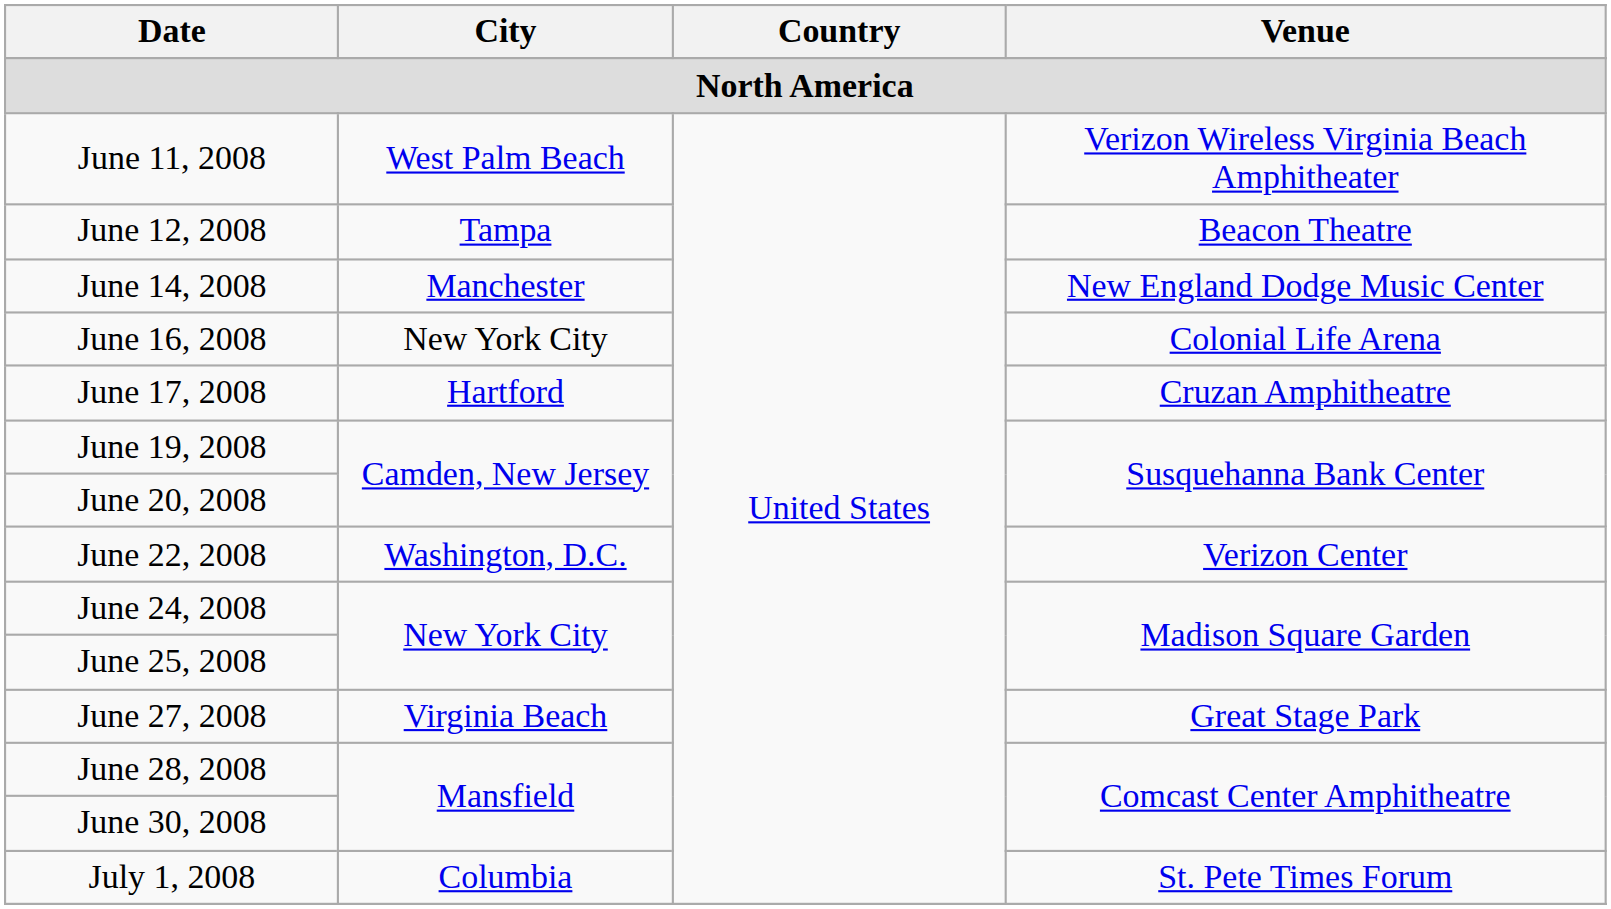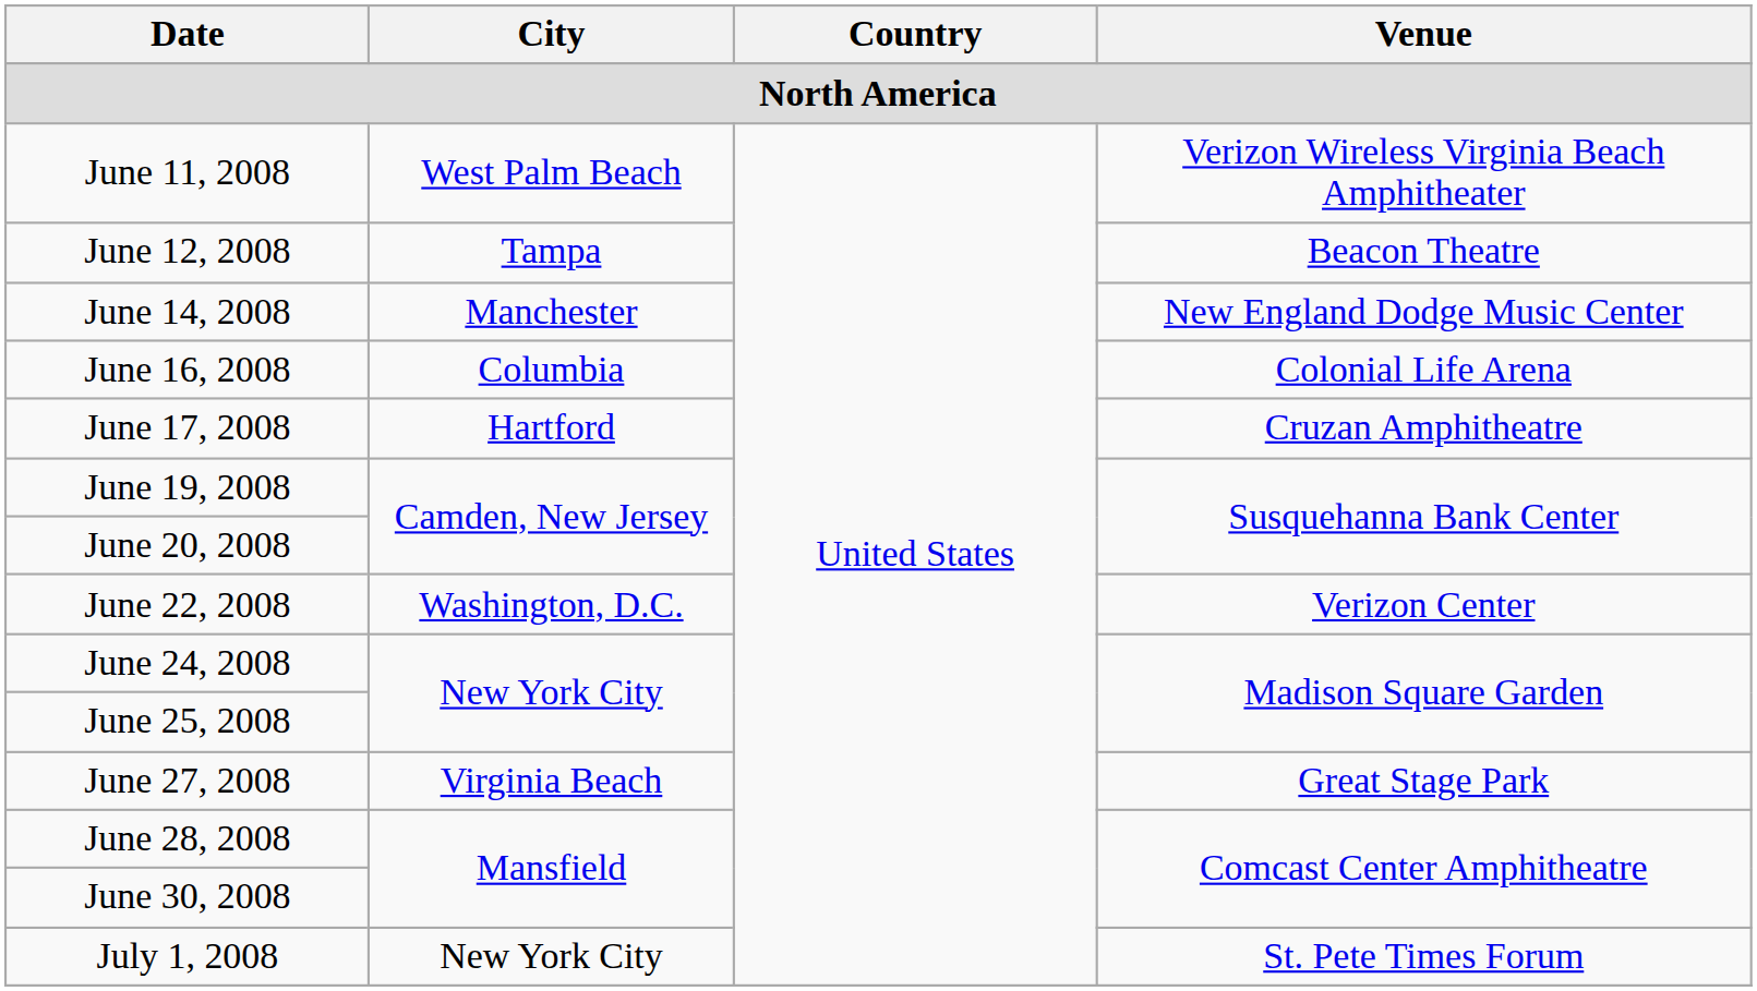 <table class="wikitable" style="text-align:center;">
 <tr>
 <th width="150">Date</th>
 <th width="150">City</th>
 <th width="150">Country</th>
 <th width="275">Venue</th>
 </tr>
 <tr>
 </tr>
 <tr style="background:#ddd;">
 <td colspan="4"><strong>North America</strong></td>
 </tr>
 <tr>
 <td>June 11, 2008</td>
 <td><a href='#'>West Palm Beach</a></td>
 <td rowspan="14"><a href='#'>United States</a></td>
 <td><a href='#'>Verizon Wireless Virginia Beach Amphitheater</a></td>
 </tr>
 <tr>
 <td>June 12, 2008</td>
 <td><a href='#'>Tampa</a></td>
 <td><a href='#'>Beacon Theatre</a></td>
 </tr>
 <tr>
 <td>June 14, 2008</td>
 <td><a href='#'>Manchester</a></td>
 <td><a href='#'>New England Dodge Music Center</a></td>
 </tr>
 <tr>
 <td>June 16, 2008</td>
-<td>New York City</td>
+<td><a href='#'>Columbia</a></td>
 <td><a href='#'>Colonial Life Arena</a></td>
 </tr>
 <tr>
 <td>June 17, 2008</td>
 <td><a href='#'>Hartford</a></td>
 <td><a href='#'>Cruzan Amphitheatre</a></td>
 </tr>
 <tr>
 <td>June 19, 2008</td>
 <td rowspan="2"><a href='#'>Camden, New Jersey</a></td>
 <td rowspan="2"><a href='#'>Susquehanna Bank Center</a></td>
 </tr>
 <tr>
 <td>June 20, 2008</td>
 </tr>
 <tr>
 <td>June 22, 2008</td>
 <td><a href='#'>Washington, D.C.</a></td>
 <td><a href='#'>Verizon Center</a></td>
 </tr>
 <tr>
 <td>June 24, 2008</td>
 <td rowspan="2"><a href='#'>New York City</a></td>
 <td rowspan="2"><a href='#'>Madison Square Garden</a></td>
 </tr>
 <tr>
 <td>June 25, 2008</td>
 </tr>
 <tr>
 <td>June 27, 2008</td>
 <td><a href='#'>Virginia Beach</a></td>
 <td><a href='#'>Great Stage Park</a></td>
 </tr>
 <tr>
 <td>June 28, 2008</td>
 <td rowspan="2"><a href='#'>Mansfield</a></td>
 <td rowspan="2"><a href='#'>Comcast Center Amphitheatre</a></td>
 </tr>
 <tr>
 <td>June 30, 2008</td>
 </tr>
 <tr>
 <td>July 1, 2008</td>
-<td><a href='#'>Columbia</a></td>
+<td>New York City</td>
 <td><a href='#'>St. Pete Times Forum</a></td>
 </tr>
 <tr>
 </tr>
 </table>
